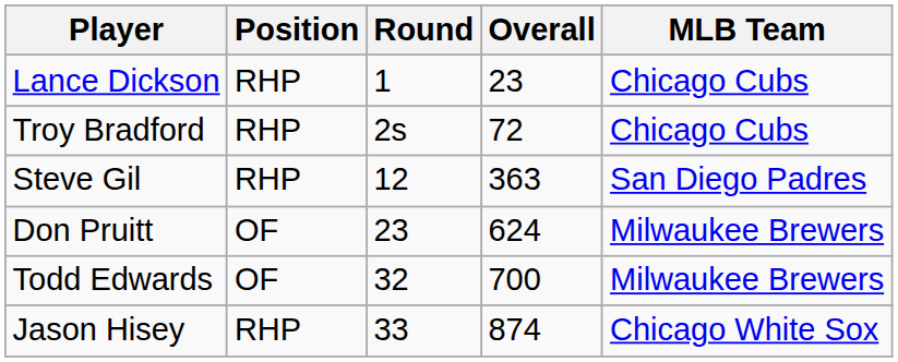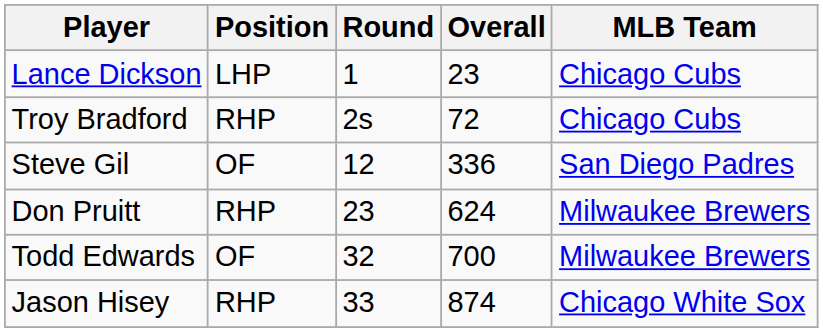 <table class="wikitable">
 <tr>
 <th>Player</th>
 <th>Position</th>
 <th>Round</th>
 <th>Overall</th>
 <th>MLB Team</th>
 </tr>
 <tr>
 <td><a href='#'>Lance Dickson</a></td>
-<td>RHP</td>
+<td>LHP</td>
 <td>1</td>
 <td>23</td>
 <td><a href='#'>Chicago Cubs</a></td>
 </tr>
 <tr>
 <td>Troy Bradford</td>
 <td>RHP</td>
 <td>2s</td>
 <td>72</td>
 <td><a href='#'>Chicago Cubs</a></td>
 </tr>
 <tr>
 <td>Steve Gil</td>
-<td>RHP</td>
+<td>OF</td>
 <td>12</td>
-<td>363</td>
+<td>336</td>
 <td><a href='#'>San Diego Padres</a></td>
 </tr>
 <tr>
 <td>Don Pruitt</td>
-<td>OF</td>
+<td>RHP</td>
 <td>23</td>
 <td>624</td>
 <td><a href='#'>Milwaukee Brewers</a></td>
 </tr>
 <tr>
 <td>Todd Edwards</td>
 <td>OF</td>
 <td>32</td>
 <td>700</td>
 <td><a href='#'>Milwaukee Brewers</a></td>
 </tr>
 <tr>
 <td>Jason Hisey</td>
 <td>RHP</td>
 <td>33</td>
 <td>874</td>
 <td><a href='#'>Chicago White Sox</a></td>
 </tr>
 </table>
